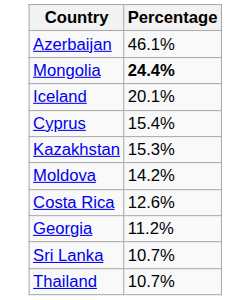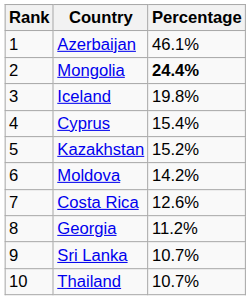 <table class="wikitable sortable" style="margin-left: auto; margin-right: auto; border: none;">
 <tr>
+<th>Rank</th>
 <th>Country</th>
 <th>Percentage</th>
 </tr>
 <tr>
+<td>1</td>
 <td> <a href='#'>Azerbaijan</a></td>
 <td>46.1%</td>
 </tr>
 <tr>
+<td>2</td>
 <td> <a href='#'>Mongolia</a></td>
 <td><strong>24.4%</strong></td>
 </tr>
 <tr>
+<td>3</td>
 <td> <a href='#'>Iceland</a></td>
-<td>20.1%</td>
+<td>19.8%</td>
 </tr>
 <tr>
+<td>4</td>
 <td> <a href='#'>Cyprus</a></td>
 <td>15.4%</td>
 </tr>
 <tr>
+<td>5</td>
 <td> <a href='#'>Kazakhstan</a></td>
-<td>15.3%</td>
+<td>15.2%</td>
 </tr>
 <tr>
+<td>6</td>
 <td> <a href='#'>Moldova</a></td>
 <td>14.2%</td>
 </tr>
 <tr>
+<td>7</td>
 <td> <a href='#'>Costa Rica</a></td>
 <td>12.6%</td>
 </tr>
 <tr>
+<td>8</td>
 <td> <a href='#'>Georgia</a></td>
 <td>11.2%</td>
 </tr>
 <tr>
+<td>9</td>
 <td> <a href='#'>Sri Lanka</a></td>
 <td>10.7%</td>
 </tr>
 <tr>
+<td>10</td>
 <td> <a href='#'>Thailand</a></td>
 <td>10.7%</td>
 </tr>
 </table>
